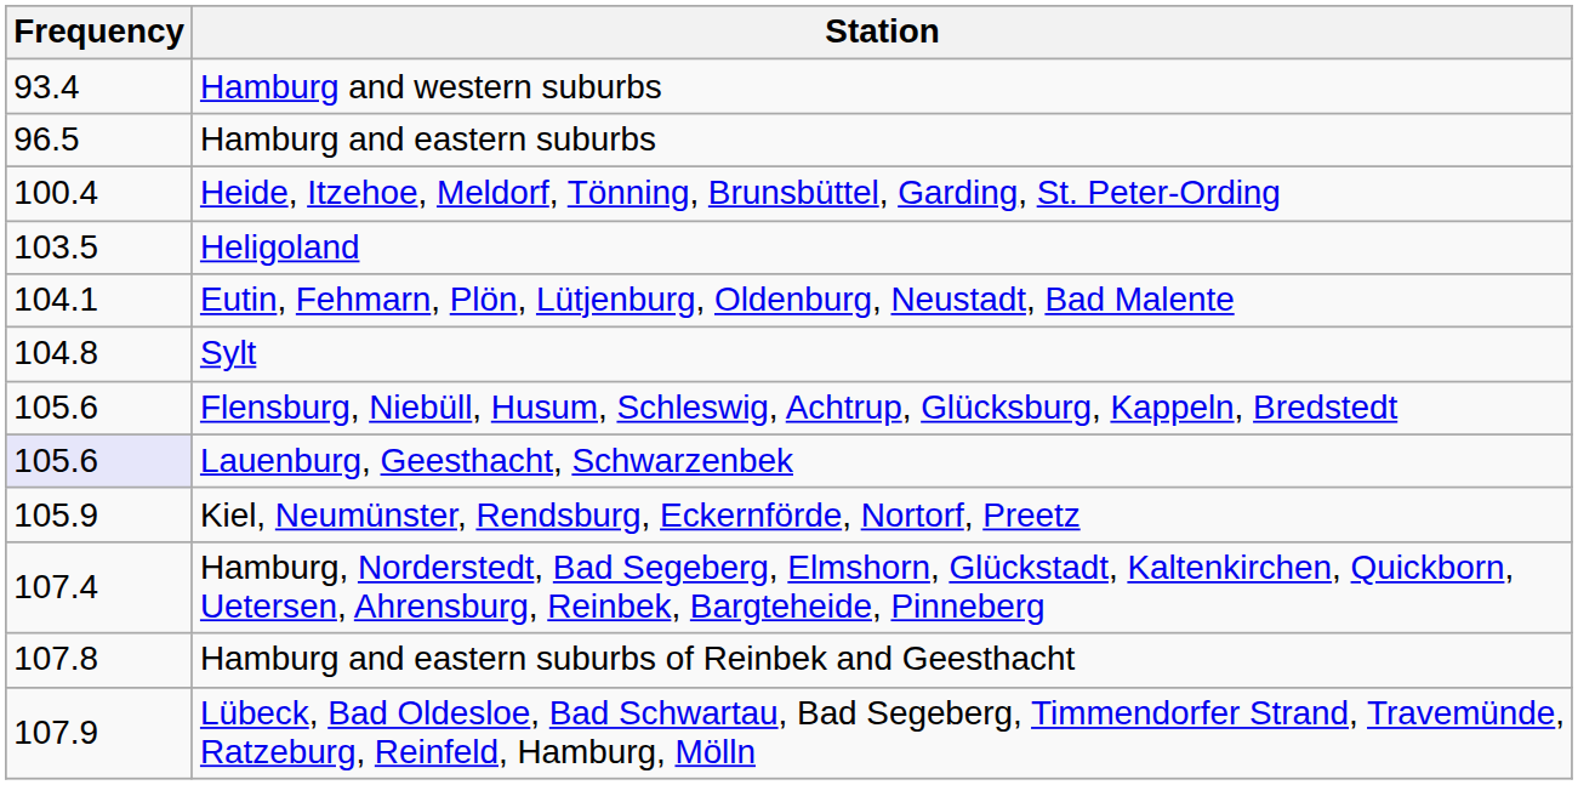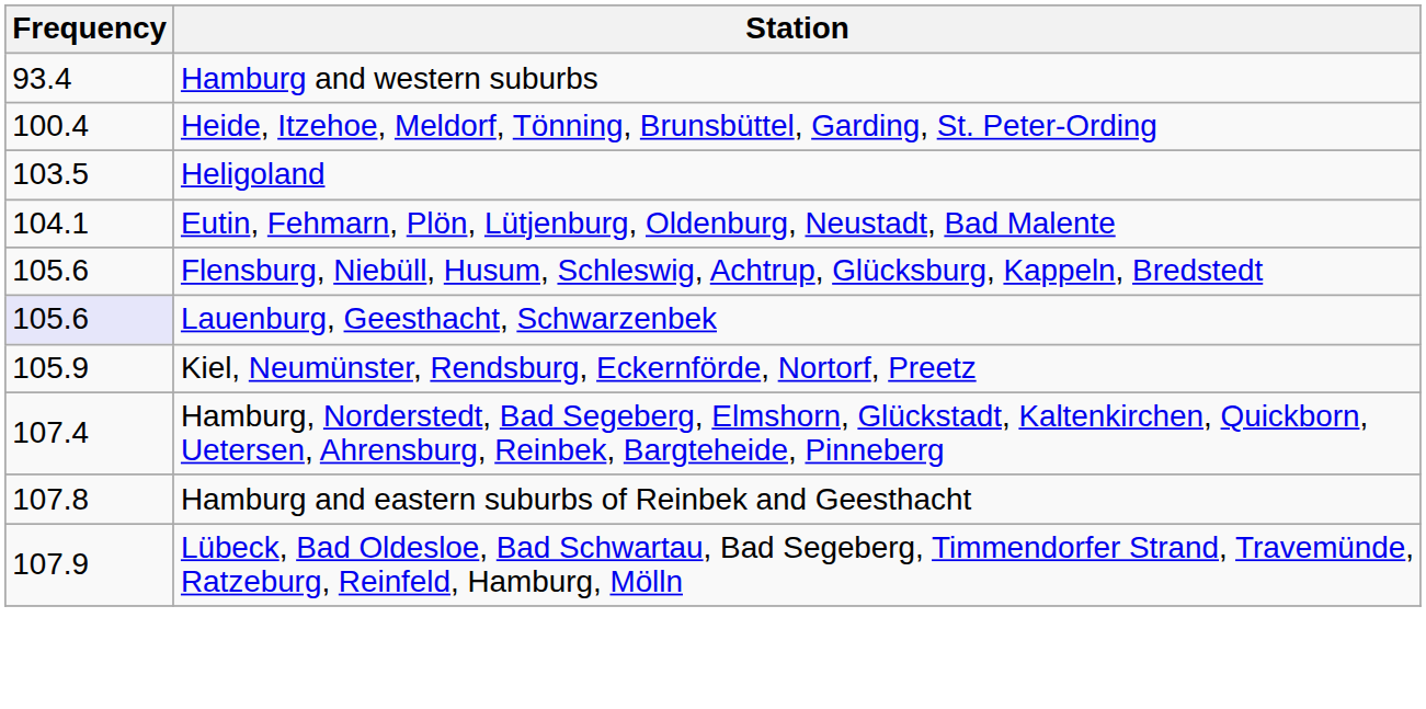 <table class=wikitable>
 <tr>
 <th>Frequency</th>
 <th>Station</th>
 </tr>
 <tr>
 <td>93.4</td>
 <td><a href='#'>Hamburg</a> and western suburbs</td>
-</tr>
-<tr>
-<td>96.5</td>
-<td>Hamburg and eastern suburbs</td>
 </tr>
 <tr>
 <td>100.4</td>
 <td><a href='#'>Heide</a>, <a href='#'>Itzehoe</a>, <a href='#'>Meldorf</a>, <a href='#'>Tönning</a>, <a href='#'>Brunsbüttel</a>, <a href='#'>Garding</a>, <a href='#'>St. Peter-Ording</a></td>
 </tr>
 <tr>
 <td>103.5</td>
 <td><a href='#'>Heligoland</a></td>
 </tr>
 <tr>
 <td>104.1</td>
 <td><a href='#'>Eutin</a>, <a href='#'>Fehmarn</a>, <a href='#'>Plön</a>, <a href='#'>Lütjenburg</a>, <a href='#'>Oldenburg</a>, <a href='#'>Neustadt</a>, <a href='#'>Bad Malente</a></td>
-</tr>
-<tr>
-<td>104.8</td>
-<td><a href='#'>Sylt</a></td>
 </tr>
 <tr>
 <td>105.6</td>
 <td><a href='#'>Flensburg</a>, <a href='#'>Niebüll</a>, <a href='#'>Husum</a>, <a href='#'>Schleswig</a>, <a href='#'>Achtrup</a>, <a href='#'>Glücksburg</a>, <a href='#'>Kappeln</a>, <a href='#'>Bredstedt</a></td>
 </tr>
 <tr>
 <td style="background: lavender;">105.6</td>
 <td><a href='#'>Lauenburg</a>, <a href='#'>Geesthacht</a>, <a href='#'>Schwarzenbek</a></td>
 </tr>
 <tr>
 <td>105.9</td>
 <td>Kiel, <a href='#'>Neumünster</a>, <a href='#'>Rendsburg</a>, <a href='#'>Eckernförde</a>, <a href='#'>Nortorf</a>, <a href='#'>Preetz</a></td>
 </tr>
 <tr>
 <td>107.4</td>
 <td>Hamburg, <a href='#'>Norderstedt</a>, <a href='#'>Bad Segeberg</a>, <a href='#'>Elmshorn</a>, <a href='#'>Glückstadt</a>, <a href='#'>Kaltenkirchen</a>, <a href='#'>Quickborn</a>,<br><a href='#'>Uetersen</a>, <a href='#'>Ahrensburg</a>, <a href='#'>Reinbek</a>, <a href='#'>Bargteheide</a>, <a href='#'>Pinneberg</a></td>
 </tr>
 <tr>
 <td>107.8</td>
 <td>Hamburg and eastern suburbs of Reinbek and Geesthacht</td>
 </tr>
 <tr>
 <td>107.9</td>
 <td><a href='#'>Lübeck</a>, <a href='#'>Bad Oldesloe</a>, <a href='#'>Bad Schwartau</a>, Bad Segeberg, <a href='#'>Timmendorfer Strand</a>, <a href='#'>Travemünde</a>,<br><a href='#'>Ratzeburg</a>, <a href='#'>Reinfeld</a>, Hamburg, <a href='#'>Mölln</a></td>
 </tr>
 </table>
